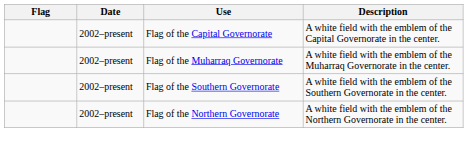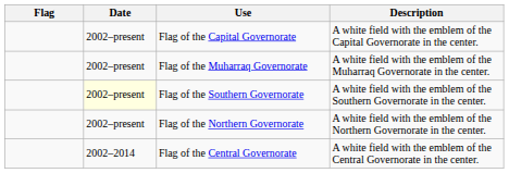 <table class="wikitable">
 <tr>
 <th style="width:110px;">Flag</th>
 <th style="width:100px;">Date</th>
 <th style="width:250px;">Use</th>
 <th style="width:250px;">Description</th>
 </tr>
 <tr>
 <td></td>
 <td>2002–present</td>
 <td>Flag of the <a href='#'>Capital Governorate</a></td>
 <td>A white field with the emblem of the Capital Governorate in the center.</td>
 </tr>
 <tr>
 <td></td>
 <td>2002–present</td>
 <td>Flag of the <a href='#'>Muharraq Governorate</a></td>
 <td>A white field with the emblem of the Muharraq Governorate in the center.</td>
 </tr>
 <tr>
 <td></td>
-<td>2002–present</td>
+<td style="background: lightyellow;">2002–present</td>
 <td>Flag of the <a href='#'>Southern Governorate</a></td>
 <td>A white field with the emblem of the Southern Governorate in the center.</td>
 </tr>
 <tr>
 <td></td>
 <td>2002–present</td>
 <td>Flag of the <a href='#'>Northern Governorate</a></td>
 <td>A white field with the emblem of the Northern Governorate in the center.</td>
 </tr>
+<tr>
+<td></td>
+<td>2002–2014</td>
+<td>Flag of the <a href='#'>Central Governorate</a></td>
+<td>A white field with the emblem of the Central Governorate in the center.</td>
+</tr>
 </table>
